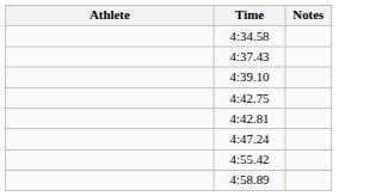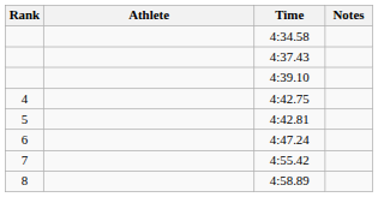 <table class="wikitable" style="text-align:center">
 <tr>
+<th width=40>Rank</th>
 <th width=250>Athlete</th>
 <th width=80>Time</th>
 <th width=50>Notes</th>
 </tr>
 <tr>
+<td></td>
 <td align=left></td>
 <td>4:34.58</td>
 <td></td>
 </tr>
 <tr>
+<td></td>
 <td align=left></td>
 <td>4:37.43</td>
 <td></td>
 </tr>
 <tr>
+<td></td>
 <td align=left></td>
 <td>4:39.10</td>
 <td></td>
 </tr>
 <tr>
+<td>4</td>
 <td align=left></td>
 <td>4:42.75</td>
 <td></td>
 </tr>
 <tr>
+<td>5</td>
 <td align=left></td>
 <td>4:42.81</td>
 <td></td>
 </tr>
 <tr>
+<td>6</td>
 <td align=left></td>
 <td>4:47.24</td>
 <td></td>
 </tr>
 <tr>
+<td>7</td>
 <td align=left></td>
 <td>4:55.42</td>
 <td></td>
 </tr>
 <tr>
+<td>8</td>
 <td align=left></td>
 <td>4:58.89</td>
 <td></td>
 </tr>
 </table>
